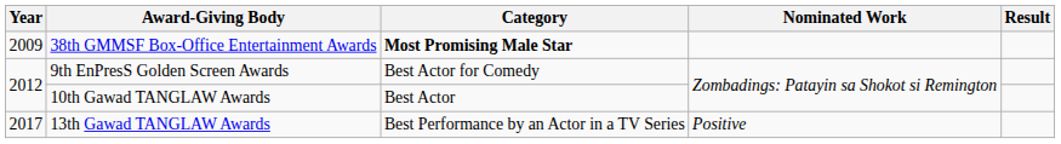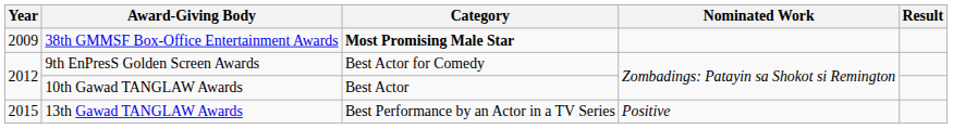 <table | class="wikitable sortable">
 <tr>
 <th>Year</th>
 <th>Award-Giving Body</th>
 <th>Category</th>
 <th>Nominated Work</th>
 <th>Result</th>
 </tr>
 <tr>
 <td>2009</td>
 <td><a href='#'>38th GMMSF Box-Office Entertainment Awards</a></td>
 <td><strong>Most Promising Male Star</strong></td>
 <td></td>
 <td></td>
 </tr>
 <tr>
 <td rowspan=2>2012</td>
 <td>9th EnPresS Golden Screen Awards</td>
 <td>Best Actor for Comedy</td>
 <td rowspan=2><em>Zombadings: Patayin sa Shokot si Remington</em></td>
 <td></td>
 </tr>
 <tr>
 <td>10th Gawad TANGLAW Awards</td>
 <td>Best Actor</td>
 <td></td>
 </tr>
 <tr>
-<td>2017</td>
+<td>2015</td>
 <td>13th <a href='#'>Gawad TANGLAW Awards</a></td>
 <td>Best Performance by an Actor in a TV Series</td>
 <td><em>Positive</em></td>
 <td></td>
 </tr>
 </table>
